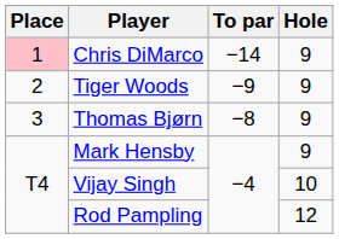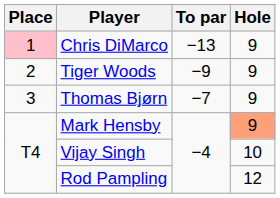 <table class="wikitable">
 <tr>
 <th>Place</th>
 <th>Player</th>
 <th>To par</th>
 <th>Hole</th>
 </tr>
 <tr>
 <td align=center style="background: pink;">1</td>
 <td> <a href='#'>Chris DiMarco</a></td>
-<td align=center>−14</td>
+<td align=center>−13</td>
 <td align=center>9</td>
 </tr>
 <tr>
 <td align=center>2</td>
 <td> <a href='#'>Tiger Woods</a></td>
 <td align=center>−9</td>
 <td align=center>9</td>
 </tr>
 <tr>
 <td align=center>3</td>
 <td> <a href='#'>Thomas Bjørn</a></td>
-<td align=center>−8</td>
+<td align=center>−7</td>
 <td align=center>9</td>
 </tr>
 <tr>
 <td align=center rowspan="3">T4</td>
 <td> <a href='#'>Mark Hensby</a></td>
 <td rowspan="3" align=center>−4</td>
-<td align=center>9</td>
+<td align=center style="background: lightsalmon;">9</td>
 </tr>
 <tr>
 <td> <a href='#'>Vijay Singh</a></td>
 <td align=center>10</td>
 </tr>
 <tr>
 <td> <a href='#'>Rod Pampling</a></td>
 <td align=center>12</td>
 </tr>
 </table>
